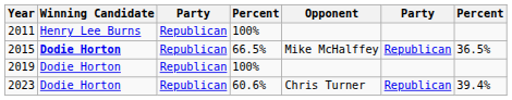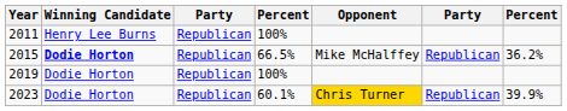 <table class="wikitable" style="margin:0.5em auto; font-size:95%;">
 <tr>
 <th>Year</th>
 <th>Winning Candidate</th>
 <th>Party</th>
 <th>Percent</th>
 <th>Opponent</th>
 <th>Party</th>
 <th>Percent</th>
 </tr>
 <tr>
 <td>2011</td>
 <td><a href='#'>Henry Lee Burns</a></td>
 <td><a href='#'>Republican</a></td>
 <td>100%</td>
 <td></td>
 <td></td>
 <td></td>
 </tr>
 <tr>
 <td>2015</td>
 <td><strong><a href='#'>Dodie Horton</a></strong></td>
 <td><a href='#'>Republican</a></td>
 <td>66.5%</td>
 <td>Mike McHalffey</td>
 <td><a href='#'>Republican</a></td>
-<td>36.5%</td>
+<td>36.2%</td>
 </tr>
 <tr>
 <td>2019</td>
 <td><a href='#'>Dodie Horton</a></td>
 <td><a href='#'>Republican</a></td>
 <td>100%</td>
 <td></td>
 <td></td>
 <td></td>
 </tr>
 <tr>
 <td>2023</td>
 <td><a href='#'>Dodie Horton</a></td>
 <td><a href='#'>Republican</a></td>
-<td>60.6%</td>
-<td>Chris Turner</td>
+<td>60.1%</td>
+<td style="background: gold;">Chris Turner</td>
 <td><a href='#'>Republican</a></td>
-<td>39.4%</td>
+<td>39.9%</td>
 </tr>
 </table>
